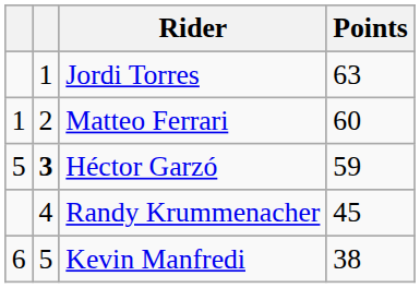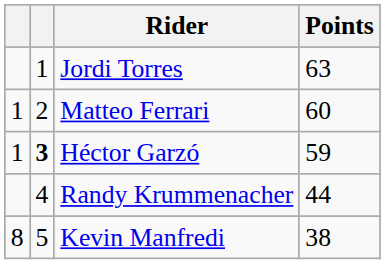 <table class="wikitable" style="font-size: 95%;">
 <tr>
 <th></th>
 <th></th>
 <th>Rider</th>
 <th>Points</th>
 </tr>
 <tr>
 <td></td>
 <td align=center>1</td>
 <td> <a href='#'>Jordi Torres</a></td>
 <td align=left>63</td>
 </tr>
 <tr>
 <td> 1</td>
 <td align=center>2</td>
 <td> <a href='#'>Matteo Ferrari</a></td>
 <td align=left>60</td>
 </tr>
 <tr>
-<td> 5</td>
+<td> 1</td>
 <td align=center><strong>3</strong></td>
 <td> <a href='#'>Héctor Garzó</a></td>
 <td align=left>59</td>
 </tr>
 <tr>
 <td></td>
 <td align=center>4</td>
 <td> <a href='#'>Randy Krummenacher</a></td>
-<td align=left>45</td>
+<td align=left>44</td>
 </tr>
 <tr>
-<td> 6</td>
+<td> 8</td>
 <td align=center>5</td>
 <td> <a href='#'>Kevin Manfredi</a></td>
 <td align=left>38</td>
 </tr>
 </table>
